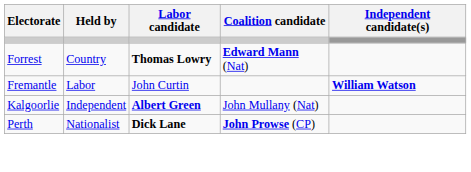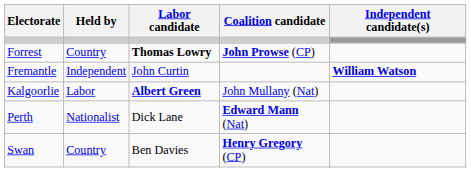 <table class="wikitable">
 <tr>
 <th>Electorate</th>
 <th>Held by</th>
 <th><a href='#'>Labor</a> candidate</th>
 <th><a href='#'>Coalition</a> candidate</th>
 <th><a href='#'>Independent</a> candidate(s)</th>
 </tr>
 <tr bgcolor="#cccccc">
 <td></td>
 <td></td>
 <td></td>
 <td></td>
 <td bgcolor="#999999"></td>
 </tr>
 <tr>
 <td><a href='#'>Forrest</a></td>
 <td><a href='#'>Country</a></td>
 <td><strong>Thomas Lowry</strong></td>
-<td><strong><a href='#'>Edward Mann</a></strong> (<a href='#'>Nat</a>)</td>
+<td><strong><a href='#'>John Prowse</a></strong> (<a href='#'>CP</a>)</td>
 <td></td>
 </tr>
 <tr>
 <td><a href='#'>Fremantle</a></td>
-<td><a href='#'>Labor</a></td>
+<td><a href='#'>Independent</a></td>
 <td><a href='#'>John Curtin</a></td>
 <td></td>
 <td><strong><a href='#'>William Watson</a></strong></td>
 </tr>
 <tr>
 <td><a href='#'>Kalgoorlie</a></td>
-<td><a href='#'>Independent</a></td>
+<td><a href='#'>Labor</a></td>
 <td><strong><a href='#'>Albert Green</a></strong></td>
 <td><a href='#'>John Mullany</a> (<a href='#'>Nat</a>)</td>
 <td></td>
 </tr>
 <tr>
 <td><a href='#'>Perth</a></td>
 <td><a href='#'>Nationalist</a></td>
-<td><strong>Dick Lane</strong></td>
-<td><strong><a href='#'>John Prowse</a></strong> (<a href='#'>CP</a>)</td>
+<td>Dick Lane</td>
+<td><strong><a href='#'>Edward Mann</a></strong> (<a href='#'>Nat</a>)</td>
+<td></td>
+</tr>
+<tr>
+<td><a href='#'>Swan</a></td>
+<td><a href='#'>Country</a></td>
+<td>Ben Davies</td>
+<td><strong><a href='#'>Henry Gregory</a></strong> (<a href='#'>CP</a>)</td>
 <td></td>
 </tr>
 </table>
